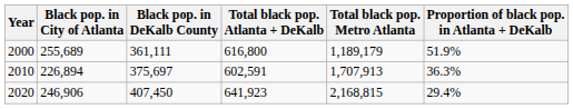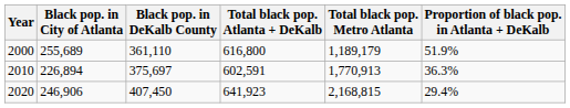 <table class="wikitable">
 <tr>
 <th>Year</th>
 <th>Black pop. in<br>City of Atlanta</th>
 <th>Black pop. in<br>DeKalb County</th>
 <th>Total black pop.<br>Atlanta + DeKalb</th>
 <th>Total black pop.<br>Metro Atlanta</th>
 <th>Proportion of black pop.<br>in Atlanta + DeKalb</th>
 </tr>
 <tr>
 <td>2000</td>
 <td>255,689</td>
-<td>361,111</td>
+<td>361,110</td>
 <td>616,800</td>
 <td>1,189,179</td>
 <td>51.9%</td>
 </tr>
 <tr>
 <td>2010</td>
 <td>226,894</td>
 <td>375,697</td>
 <td>602,591</td>
-<td>1,707,913</td>
+<td>1,770,913</td>
 <td>36.3%</td>
 </tr>
 <tr>
 <td>2020</td>
 <td>246,906</td>
 <td>407,450</td>
 <td>641,923</td>
 <td>2,168,815</td>
 <td>29.4%</td>
 </tr>
 </table>
